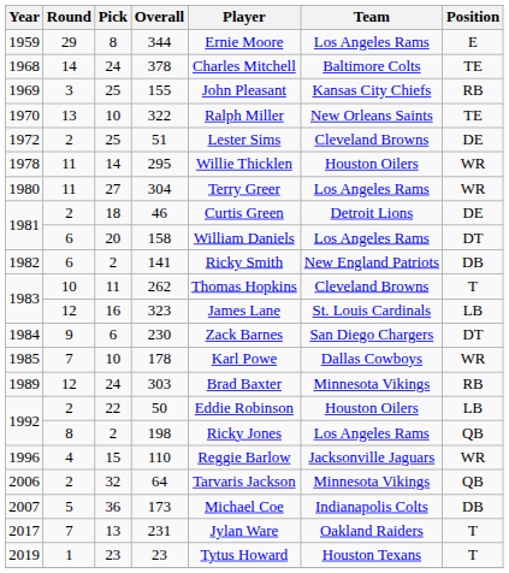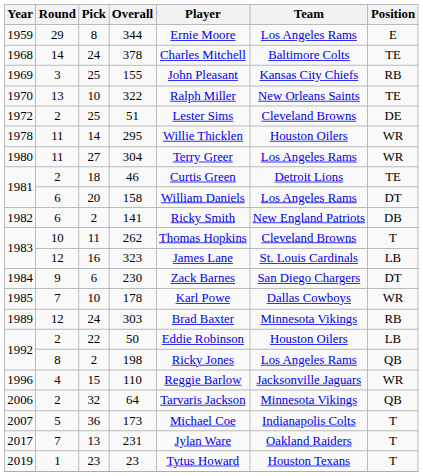 <table class="wikitable sortable" style="text-align: center;">
 <tr>
 <th>Year</th>
 <th>Round</th>
 <th>Pick</th>
 <th>Overall</th>
 <th>Player</th>
 <th>Team</th>
 <th>Position</th>
 </tr>
 <tr>
 <td>1959</td>
 <td>29</td>
 <td>8</td>
 <td>344</td>
 <td><a href='#'>Ernie Moore</a></td>
 <td><a href='#'>Los Angeles Rams</a></td>
 <td>E</td>
 </tr>
 <tr>
 <td>1968</td>
 <td>14</td>
 <td>24</td>
 <td>378</td>
 <td><a href='#'>Charles Mitchell</a></td>
 <td><a href='#'>Baltimore Colts</a></td>
 <td>TE</td>
 </tr>
 <tr>
 <td>1969</td>
 <td>3</td>
 <td>25</td>
 <td>155</td>
 <td><a href='#'>John Pleasant</a></td>
 <td><a href='#'>Kansas City Chiefs</a></td>
 <td>RB</td>
 </tr>
 <tr>
 <td>1970</td>
 <td>13</td>
 <td>10</td>
 <td>322</td>
 <td><a href='#'>Ralph Miller</a></td>
 <td><a href='#'>New Orleans Saints</a></td>
 <td>TE</td>
 </tr>
 <tr>
 <td>1972</td>
 <td>2</td>
 <td>25</td>
 <td>51</td>
 <td><a href='#'>Lester Sims</a></td>
 <td><a href='#'>Cleveland Browns</a></td>
 <td>DE</td>
 </tr>
 <tr>
 <td>1978</td>
 <td>11</td>
 <td>14</td>
 <td>295</td>
 <td><a href='#'>Willie Thicklen</a></td>
 <td><a href='#'>Houston Oilers</a></td>
 <td>WR</td>
 </tr>
 <tr>
 <td>1980</td>
 <td>11</td>
 <td>27</td>
 <td>304</td>
 <td><a href='#'>Terry Greer</a></td>
 <td><a href='#'>Los Angeles Rams</a></td>
 <td>WR</td>
 </tr>
 <tr>
 <td rowspan="2">1981</td>
 <td>2</td>
 <td>18</td>
 <td>46</td>
 <td><a href='#'>Curtis Green</a></td>
 <td><a href='#'>Detroit Lions</a></td>
-<td>DE</td>
+<td>TE</td>
 </tr>
 <tr>
 <td>6</td>
 <td>20</td>
 <td>158</td>
 <td><a href='#'>William Daniels</a></td>
 <td><a href='#'>Los Angeles Rams</a></td>
 <td>DT</td>
 </tr>
 <tr>
 <td>1982</td>
 <td>6</td>
 <td>2</td>
 <td>141</td>
 <td><a href='#'>Ricky Smith</a></td>
 <td><a href='#'>New England Patriots</a></td>
 <td>DB</td>
 </tr>
 <tr>
 <td rowspan="2">1983</td>
 <td>10</td>
 <td>11</td>
 <td>262</td>
 <td><a href='#'>Thomas Hopkins</a></td>
 <td><a href='#'>Cleveland Browns</a></td>
 <td>T</td>
 </tr>
 <tr>
 <td>12</td>
 <td>16</td>
 <td>323</td>
 <td><a href='#'>James Lane</a></td>
 <td><a href='#'>St. Louis Cardinals</a></td>
 <td>LB</td>
 </tr>
 <tr>
 <td>1984</td>
 <td>9</td>
 <td>6</td>
 <td>230</td>
 <td><a href='#'>Zack Barnes</a></td>
 <td><a href='#'>San Diego Chargers</a></td>
 <td>DT</td>
 </tr>
 <tr>
 <td>1985</td>
 <td>7</td>
 <td>10</td>
 <td>178</td>
 <td><a href='#'>Karl Powe</a></td>
 <td><a href='#'>Dallas Cowboys</a></td>
 <td>WR</td>
 </tr>
 <tr>
 <td>1989</td>
 <td>12</td>
 <td>24</td>
 <td>303</td>
 <td><a href='#'>Brad Baxter</a></td>
 <td><a href='#'>Minnesota Vikings</a></td>
 <td>RB</td>
 </tr>
 <tr>
 <td rowspan="2">1992</td>
 <td>2</td>
 <td>22</td>
 <td>50</td>
 <td><a href='#'>Eddie Robinson</a></td>
 <td><a href='#'>Houston Oilers</a></td>
 <td>LB</td>
 </tr>
 <tr>
 <td>8</td>
 <td>2</td>
 <td>198</td>
 <td><a href='#'>Ricky Jones</a></td>
 <td><a href='#'>Los Angeles Rams</a></td>
 <td>QB</td>
 </tr>
 <tr>
 <td>1996</td>
 <td>4</td>
 <td>15</td>
 <td>110</td>
 <td><a href='#'>Reggie Barlow</a></td>
 <td><a href='#'>Jacksonville Jaguars</a></td>
 <td>WR</td>
 </tr>
 <tr>
 <td>2006</td>
 <td>2</td>
 <td>32</td>
 <td>64</td>
 <td><a href='#'>Tarvaris Jackson</a></td>
 <td><a href='#'>Minnesota Vikings</a></td>
 <td>QB</td>
 </tr>
 <tr>
 <td>2007</td>
 <td>5</td>
 <td>36</td>
 <td>173</td>
 <td><a href='#'>Michael Coe</a></td>
 <td><a href='#'>Indianapolis Colts</a></td>
-<td>DB</td>
+<td>T</td>
 </tr>
 <tr>
 <td>2017</td>
 <td>7</td>
 <td>13</td>
 <td>231</td>
 <td><a href='#'>Jylan Ware</a></td>
 <td><a href='#'>Oakland Raiders</a></td>
 <td>T</td>
 </tr>
 <tr>
 <td>2019</td>
 <td>1</td>
 <td>23</td>
 <td>23</td>
 <td><a href='#'>Tytus Howard</a></td>
 <td><a href='#'>Houston Texans</a></td>
 <td>T</td>
 </tr>
 <tr>
 </tr>
 </table>
